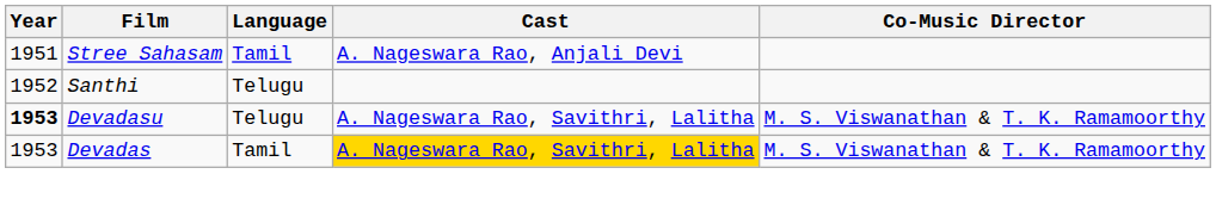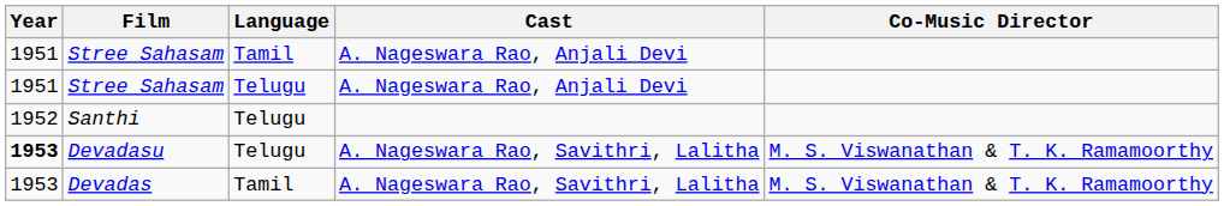 <table class="wikitable">
 <tr>
 <th>Year</th>
 <th>Film</th>
 <th>Language</th>
 <th>Cast</th>
 <th>Co-Music Director</th>
 </tr>
 <tr>
 <td>1951</td>
 <td><em><a href='#'>Stree Sahasam</a></em></td>
 <td><a href='#'>Tamil</a></td>
+<td><a href='#'>A. Nageswara Rao</a>, <a href='#'>Anjali Devi</a></td>
+<td></td>
+</tr>
+<tr>
+<td>1951</td>
+<td><em><a href='#'>Stree Sahasam</a></em></td>
+<td><a href='#'>Telugu</a></td>
 <td><a href='#'>A. Nageswara Rao</a>, <a href='#'>Anjali Devi</a></td>
 <td></td>
 </tr>
 <tr>
 <td>1952</td>
 <td><em>Santhi</em></td>
 <td>Telugu</td>
 <td></td>
 <td></td>
 </tr>
 <tr>
 <td><strong>1953</strong></td>
 <td><em><a href='#'>Devadasu</a></em></td>
 <td>Telugu</td>
 <td><a href='#'>A. Nageswara Rao</a>, <a href='#'>Savithri</a>, <a href='#'>Lalitha</a></td>
 <td><a href='#'>M. S. Viswanathan</a> & <a href='#'>T. K. Ramamoorthy</a></td>
 </tr>
 <tr>
 <td>1953</td>
 <td><em><a href='#'>Devadas</a></em></td>
 <td>Tamil</td>
-<td style="background: gold;"><a href='#'>A. Nageswara Rao</a>, <a href='#'>Savithri</a>, <a href='#'>Lalitha</a></td>
+<td><a href='#'>A. Nageswara Rao</a>, <a href='#'>Savithri</a>, <a href='#'>Lalitha</a></td>
 <td><a href='#'>M. S. Viswanathan</a> & <a href='#'>T. K. Ramamoorthy</a></td>
 </tr>
 </table>
